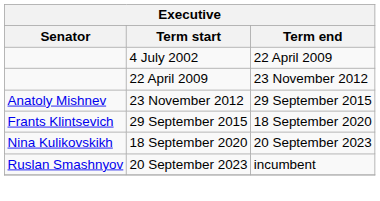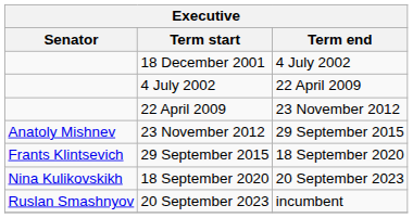 <table class="wikitable sortable">
 <tr>
 <th colspan=3>Executive</th>
 </tr>
 <tr>
 <th>Senator</th>
 <th>Term start</th>
 <th>Term end</th>
+</tr>
+<tr>
+<td></td>
+<td>18 December 2001</td>
+<td>4 July 2002</td>
 </tr>
 <tr>
 <td></td>
 <td>4 July 2002</td>
 <td>22 April 2009</td>
 </tr>
 <tr>
 <td></td>
 <td>22 April 2009</td>
 <td>23 November 2012</td>
 </tr>
 <tr>
 <td><a href='#'>Anatoly Mishnev</a></td>
 <td>23 November 2012</td>
 <td>29 September 2015</td>
 </tr>
 <tr>
 <td><a href='#'>Frants Klintsevich</a></td>
 <td>29 September 2015</td>
 <td>18 September 2020</td>
 </tr>
 <tr>
 <td><a href='#'>Nina Kulikovskikh</a></td>
 <td>18 September 2020</td>
 <td>20 September 2023</td>
 </tr>
 <tr>
 <td><a href='#'>Ruslan Smashnyov</a></td>
 <td>20 September 2023</td>
 <td>incumbent</td>
 </tr>
 <tr>
 </tr>
 </table>
